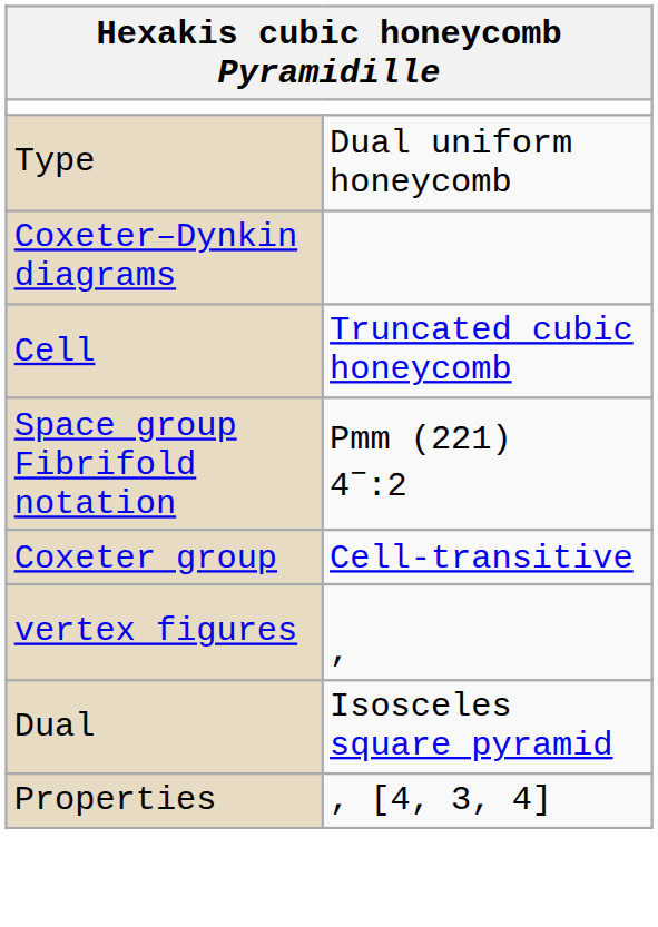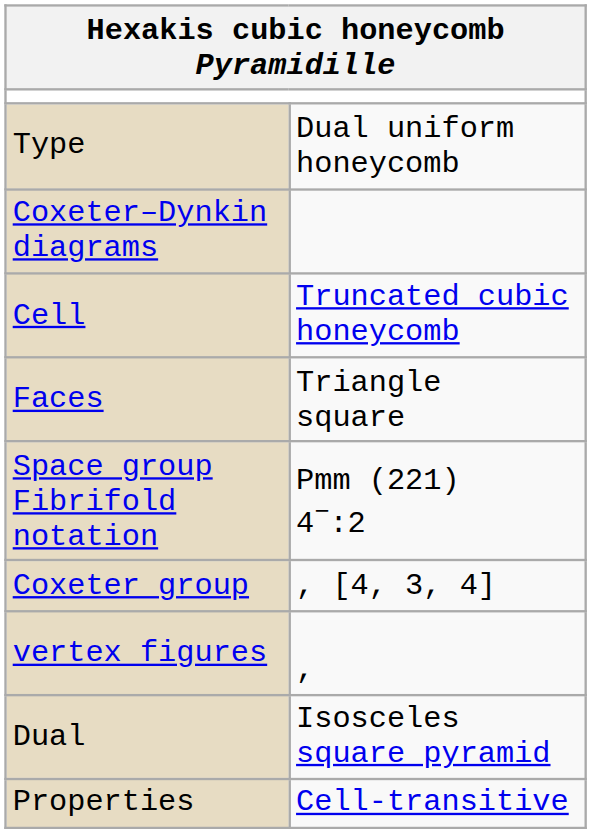 <table class="wikitable" align="right" style="margin-left:10px" width="250">
 <tr>
 <th bgcolor=#e7dcc3 colspan=2>Hexakis cubic honeycomb<br><em>Pyramidille</em></th>
 </tr>
 <tr>
 <td bgcolor=#ffffff align=center colspan=2></td>
 </tr>
 <tr>
 <td bgcolor=#e7dcc3>Type</td>
 <td>Dual uniform honeycomb</td>
 </tr>
 <tr>
 <td bgcolor=#e7dcc3><a href='#'>Coxeter–Dynkin diagrams</a></td>
 <td></td>
 </tr>
 <tr>
 <td bgcolor=#e7dcc3><a href='#'>Cell</a></td>
 <td><a href='#'>Truncated cubic honeycomb</a></td>
 </tr>
 <tr>
+<td bgcolor=#e7dcc3><a href='#'>Faces</a></td>
+<td>Triangle<br>square</td>
+</tr>
+<tr>
 <td bgcolor=#e7dcc3><a href='#'>Space group</a><br><a href='#'>Fibrifold notation</a></td>
 <td>Pmm (221)<br>4<sup>−</sup>:2</td>
 </tr>
 <tr>
 <td bgcolor=#e7dcc3><a href='#'>Coxeter group</a></td>
-<td><a href='#'>Cell-transitive</a></td>
+<td>, [4, 3, 4]</td>
 </tr>
 <tr>
 <td bgcolor=#e7dcc3><a href='#'>vertex figures</a></td>
 <td><br> , </td>
 </tr>
 <tr>
 <td bgcolor=#e7dcc3>Dual</td>
 <td>Isosceles <a href='#'>square pyramid</a> </td>
 </tr>
 <tr>
 <td bgcolor=#e7dcc3>Properties</td>
-<td>, [4, 3, 4]</td>
+<td><a href='#'>Cell-transitive</a></td>
 </tr>
 </table>
